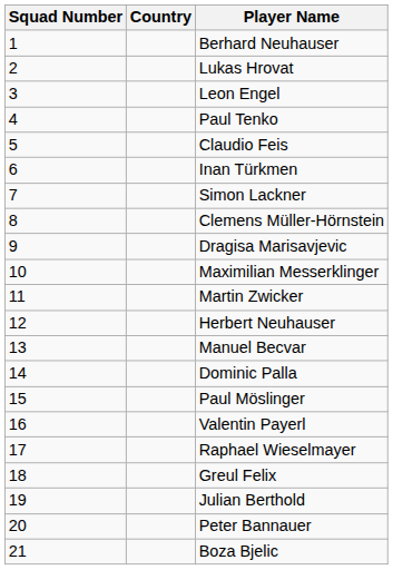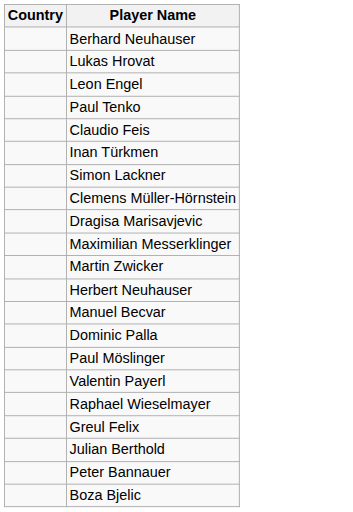 <table class="wikitable">
 <tr>
-<th>Squad Number</th>
 <th>Country</th>
 <th>Player Name</th>
 </tr>
 <tr>
-<td>1</td>
 <td></td>
 <td>Berhard Neuhauser</td>
 </tr>
 <tr>
-<td>2</td>
 <td></td>
 <td>Lukas Hrovat</td>
 </tr>
 <tr>
-<td>3</td>
 <td></td>
 <td>Leon Engel</td>
 </tr>
 <tr>
-<td>4</td>
 <td></td>
 <td>Paul Tenko</td>
 </tr>
 <tr>
-<td>5</td>
 <td></td>
 <td>Claudio Feis</td>
 </tr>
 <tr>
-<td>6</td>
 <td></td>
 <td>Inan Türkmen</td>
 </tr>
 <tr>
-<td>7</td>
 <td></td>
 <td>Simon Lackner</td>
 </tr>
 <tr>
-<td>8</td>
 <td></td>
 <td>Clemens Müller-Hörnstein</td>
 </tr>
 <tr>
-<td>9</td>
 <td></td>
 <td>Dragisa Marisavjevic</td>
 </tr>
 <tr>
-<td>10</td>
 <td></td>
 <td>Maximilian Messerklinger</td>
 </tr>
 <tr>
-<td>11</td>
 <td></td>
 <td>Martin Zwicker</td>
 </tr>
 <tr>
-<td>12</td>
 <td></td>
 <td>Herbert Neuhauser</td>
 </tr>
 <tr>
-<td>13</td>
 <td></td>
 <td>Manuel Becvar</td>
 </tr>
 <tr>
-<td>14</td>
 <td></td>
 <td>Dominic Palla</td>
 </tr>
 <tr>
-<td>15</td>
 <td></td>
 <td>Paul Möslinger</td>
 </tr>
 <tr>
-<td>16</td>
 <td></td>
 <td>Valentin Payerl</td>
 </tr>
 <tr>
-<td>17</td>
 <td></td>
 <td>Raphael Wieselmayer</td>
 </tr>
 <tr>
-<td>18</td>
 <td></td>
 <td>Greul Felix</td>
 </tr>
 <tr>
-<td>19</td>
 <td></td>
 <td>Julian Berthold</td>
 </tr>
 <tr>
-<td>20</td>
 <td></td>
 <td>Peter Bannauer</td>
 </tr>
 <tr>
-<td>21</td>
 <td></td>
 <td>Boza Bjelic</td>
 </tr>
 </table>
